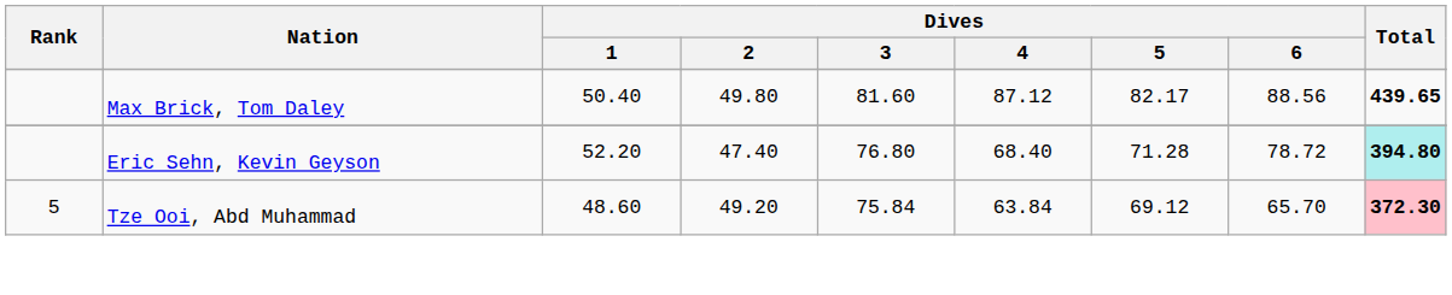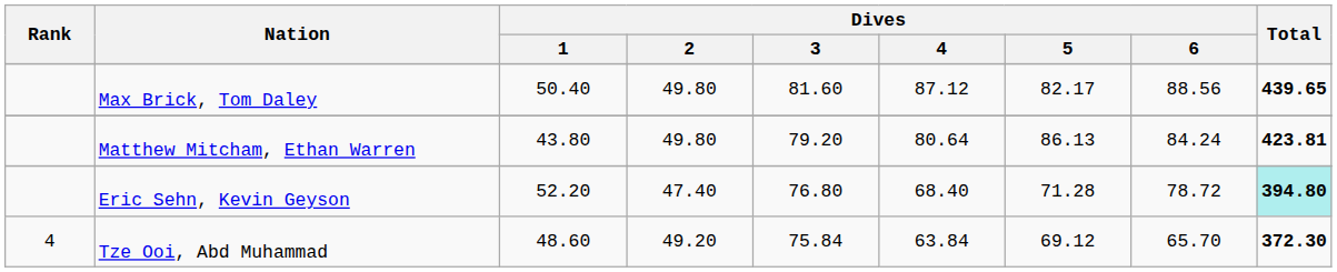 <table class="wikitable" width="75%">
 <tr>
 <th rowspan="2" width="7%">Rank</th>
 <th rowspan="2" width="33%">Nation</th>
 <th colspan="6">Dives</th>
 <th rowspan="2" width="10%">Total</th>
 </tr>
 <tr>
 <th width="10%">1</th>
 <th width="10%">2</th>
 <th width="10%">3</th>
 <th width="10%">4</th>
 <th width="10%">5</th>
 <th width="10%">6</th>
 </tr>
 <tr>
 </tr>
 <tr>
 <td align="center"></td>
 <td><br><a href='#'>Max Brick</a>, <a href='#'>Tom Daley</a></td>
 <td align="center">50.40</td>
 <td align="center">49.80</td>
 <td align="center">81.60</td>
 <td align="center">87.12</td>
 <td align="center">82.17</td>
 <td align="center">88.56</td>
 <td align="center"><strong>439.65</strong></td>
 </tr>
 <tr>
 </tr>
 <tr>
+<td align="center"></td>
+<td><br><a href='#'>Matthew Mitcham</a>, <a href='#'>Ethan Warren</a></td>
+<td align="center">43.80</td>
+<td align="center">49.80</td>
+<td align="center">79.20</td>
+<td align="center">80.64</td>
+<td align="center">86.13</td>
+<td align="center">84.24</td>
+<td align="center"><strong>423.81</strong></td>
+</tr>
+<tr>
 </tr>
 <tr>
 <td align="center"></td>
 <td><br><a href='#'>Eric Sehn</a>, <a href='#'>Kevin Geyson</a></td>
 <td align="center">52.20</td>
 <td align="center">47.40</td>
 <td align="center">76.80</td>
 <td align="center">68.40</td>
 <td align="center">71.28</td>
 <td align="center">78.72</td>
 <td align="center" style="background: paleturquoise;"><strong>394.80</strong></td>
 </tr>
 <tr>
-<td align="center">5</td>
+<td align="center">4</td>
 <td><br><a href='#'>Tze Ooi</a>, Abd Muhammad</td>
 <td align="center">48.60</td>
 <td align="center">49.20</td>
 <td align="center">75.84</td>
 <td align="center">63.84</td>
 <td align="center">69.12</td>
 <td align="center">65.70</td>
-<td align="center" style="background: pink;"><strong>372.30</strong></td>
+<td align="center"><strong>372.30</strong></td>
 </tr>
 </table>
